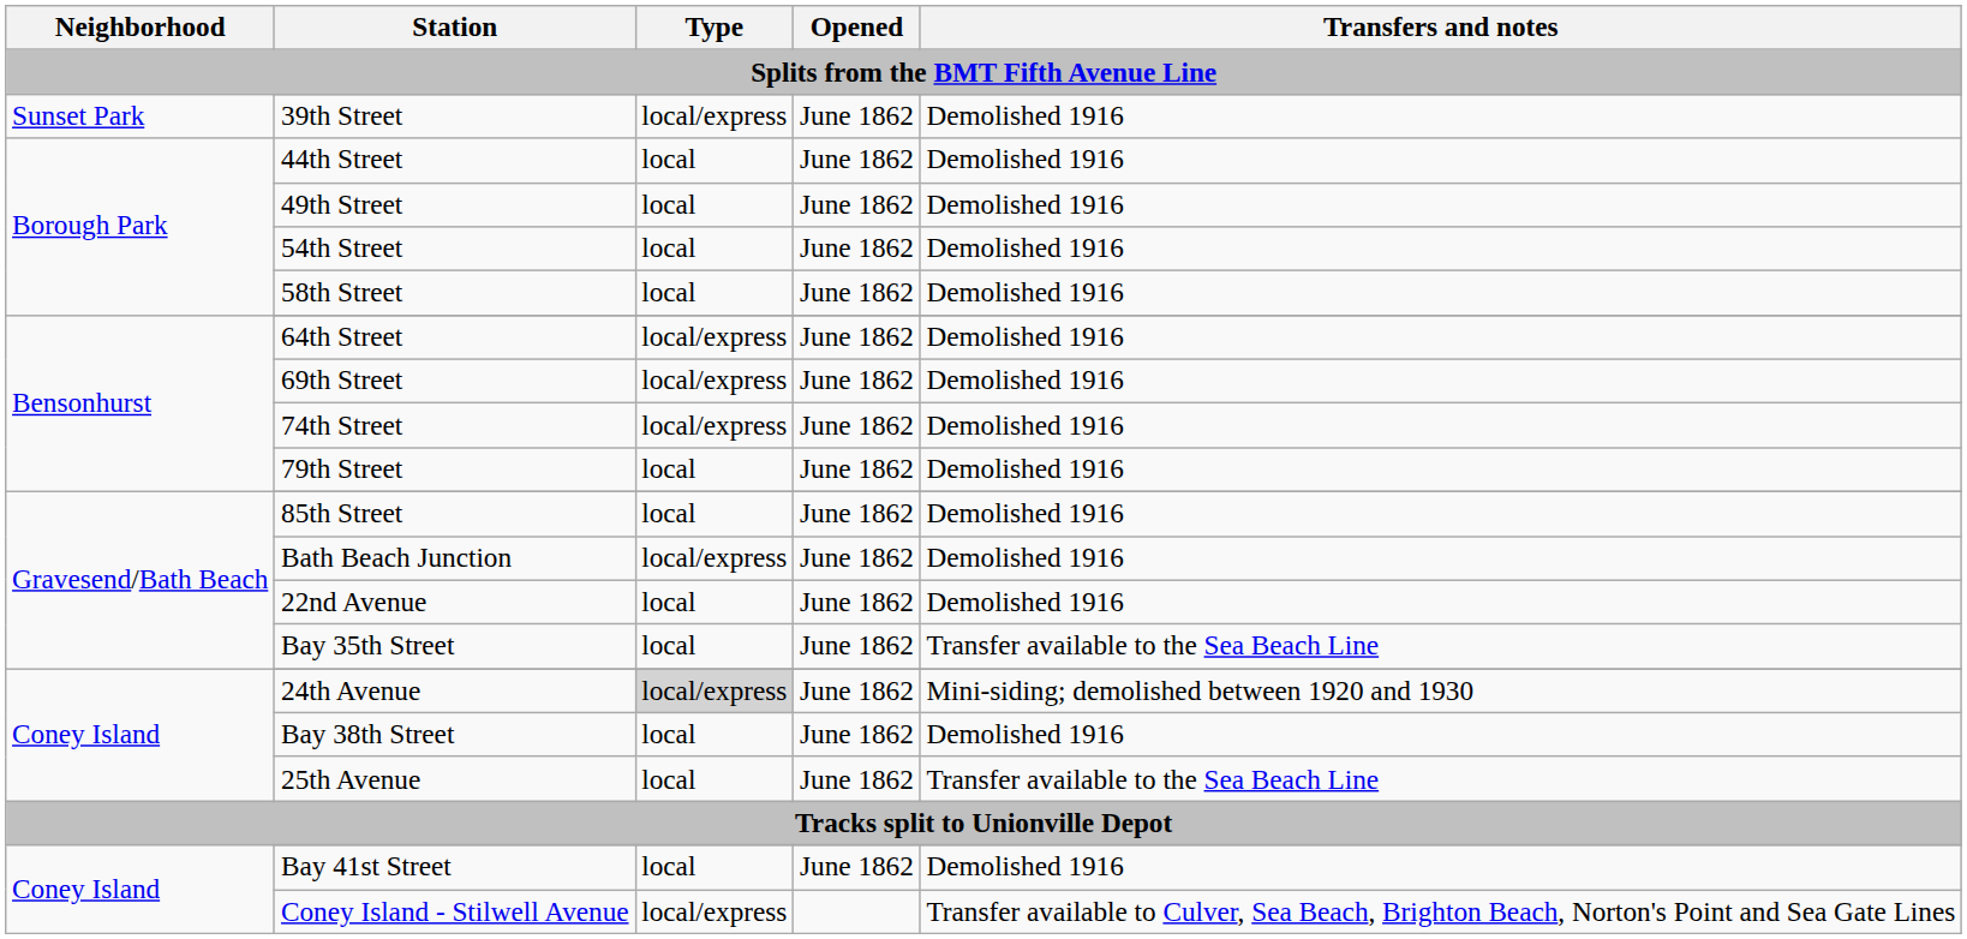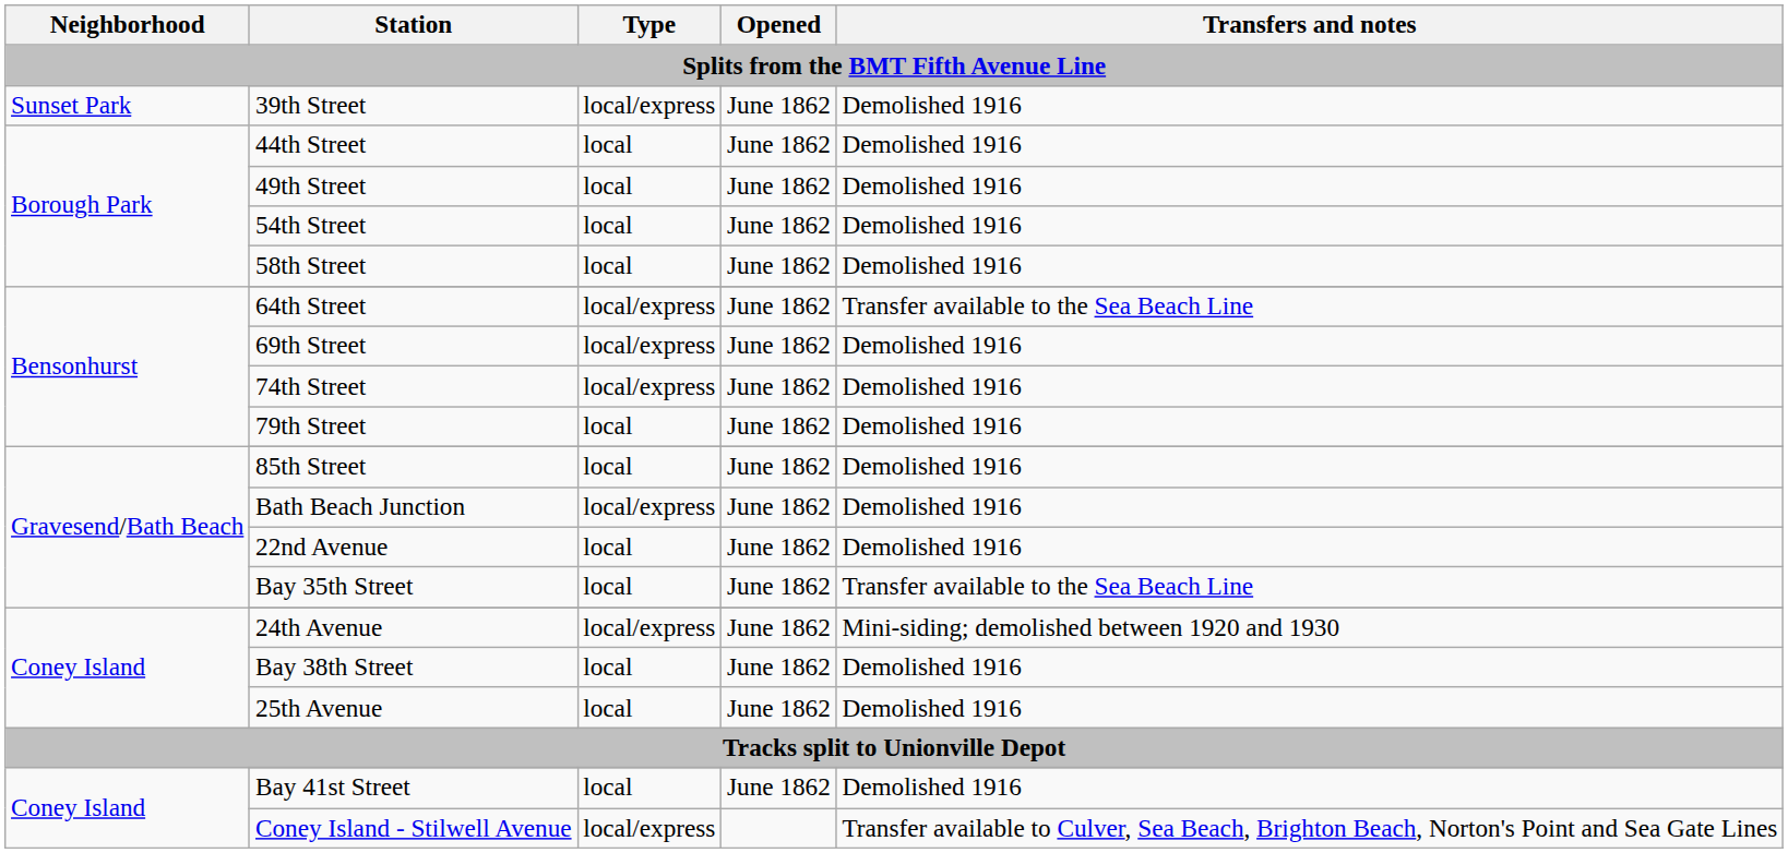 <table class="wikitable">
 <tr>
 <th>Neighborhood</th>
 <th>Station</th>
 <th>Type</th>
 <th>Opened</th>
 <th>Transfers and notes</th>
 </tr>
 <tr>
 <th colspan="5" style="background-color: silver;">Splits from the <a href='#'>BMT Fifth Avenue Line</a></th>
 </tr>
 <tr>
 <td rowspan=2><a href='#'>Sunset Park</a></td>
 </tr>
 <tr>
 <td>39th Street</td>
 <td>local/express</td>
 <td>June 1862</td>
 <td>Demolished 1916</td>
 </tr>
 <tr>
 <td rowspan=4><a href='#'>Borough Park</a></td>
 <td>44th Street</td>
 <td>local</td>
 <td>June 1862</td>
 <td>Demolished 1916</td>
 </tr>
 <tr>
 <td>49th Street</td>
 <td>local</td>
 <td>June 1862</td>
 <td>Demolished 1916</td>
 </tr>
 <tr>
 <td>54th Street</td>
 <td>local</td>
 <td>June 1862</td>
 <td>Demolished 1916</td>
 </tr>
 <tr>
 <td>58th Street</td>
 <td>local</td>
 <td>June 1862</td>
 <td>Demolished 1916</td>
 </tr>
 <tr>
 <td rowspan=5><a href='#'>Bensonhurst</a></td>
 </tr>
 <tr>
 <td>64th Street</td>
 <td>local/express</td>
 <td>June 1862</td>
-<td>Demolished 1916</td>
+<td>Transfer available to the <a href='#'>Sea Beach Line</a></td>
 </tr>
 <tr>
 <td>69th Street</td>
 <td>local/express</td>
 <td>June 1862</td>
 <td>Demolished 1916</td>
 </tr>
 <tr>
 <td>74th Street</td>
 <td>local/express</td>
 <td>June 1862</td>
 <td>Demolished 1916</td>
 </tr>
 <tr>
 <td>79th Street</td>
 <td>local</td>
 <td>June 1862</td>
 <td>Demolished 1916</td>
 </tr>
 <tr>
 <td rowspan=5><a href='#'>Gravesend</a>/<a href='#'>Bath Beach</a></td>
 </tr>
 <tr>
 <td>85th Street</td>
 <td>local</td>
 <td>June 1862</td>
 <td>Demolished 1916</td>
 </tr>
 <tr>
 <td>Bath Beach Junction</td>
 <td>local/express</td>
 <td>June 1862</td>
 <td>Demolished 1916</td>
 </tr>
 <tr>
 <td>22nd Avenue</td>
 <td>local</td>
 <td>June 1862</td>
 <td>Demolished 1916</td>
 </tr>
 <tr>
 <td>Bay 35th Street</td>
 <td>local</td>
 <td>June 1862</td>
 <td>Transfer available to the <a href='#'>Sea Beach Line</a></td>
 </tr>
 <tr>
 <td rowspan=4><a href='#'>Coney Island</a></td>
 </tr>
 <tr>
 <td>24th Avenue</td>
-<td style="background: lightgrey;">local/express</td>
+<td>local/express</td>
 <td>June 1862</td>
 <td>Mini-siding; demolished between 1920 and 1930</td>
 </tr>
 <tr>
 <td>Bay 38th Street</td>
 <td>local</td>
 <td>June 1862</td>
 <td>Demolished 1916</td>
 </tr>
 <tr>
 <td>25th Avenue</td>
 <td>local</td>
 <td>June 1862</td>
-<td>Transfer available to the <a href='#'>Sea Beach Line</a></td>
+<td>Demolished 1916</td>
 </tr>
 <tr>
 <th colspan="5" style="background-color: silver;">Tracks split to Unionville Depot</th>
 </tr>
 <tr>
 <td rowspan=3><a href='#'>Coney Island</a></td>
 </tr>
 <tr>
 <td>Bay 41st Street</td>
 <td>local</td>
 <td>June 1862</td>
 <td>Demolished 1916</td>
 </tr>
 <tr>
 <td><a href='#'>Coney Island - Stilwell Avenue</a></td>
 <td>local/express</td>
 <td></td>
 <td>Transfer available to <a href='#'>Culver</a>, <a href='#'>Sea Beach</a>, <a href='#'>Brighton Beach</a>, Norton's Point and Sea Gate Lines</td>
 </tr>
 <tr>
 </tr>
 </table>
